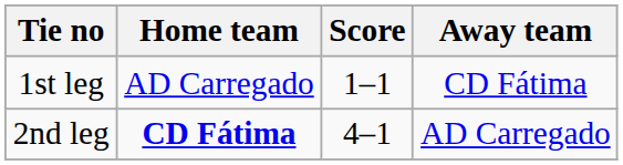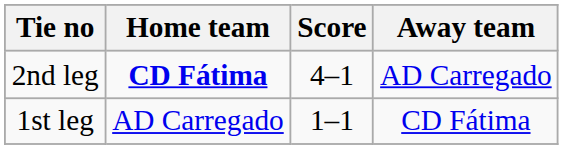 <table class="wikitable" style="text-align:center">
 <tr>
 <th style= width="60px">Tie no</th>
 <th style= width="150px">Home team</th>
 <th style= width="60px">Score</th>
 <th style= width="150px">Away team</th>
 </tr>
 <tr>
+<td>2nd leg</td>
+<td><strong><a href='#'>CD Fátima</a></strong></td>
+<td>4–1</td>
+<td><a href='#'>AD Carregado</a></td>
+</tr>
+<tr>
 <td>1st leg</td>
 <td><a href='#'>AD Carregado</a></td>
 <td>1–1</td>
 <td><a href='#'>CD Fátima</a></td>
 </tr>
-<tr>
-<td>2nd leg</td>
-<td><strong><a href='#'>CD Fátima</a></strong></td>
-<td>4–1</td>
-<td><a href='#'>AD Carregado</a></td>
-</tr>
 </table>
